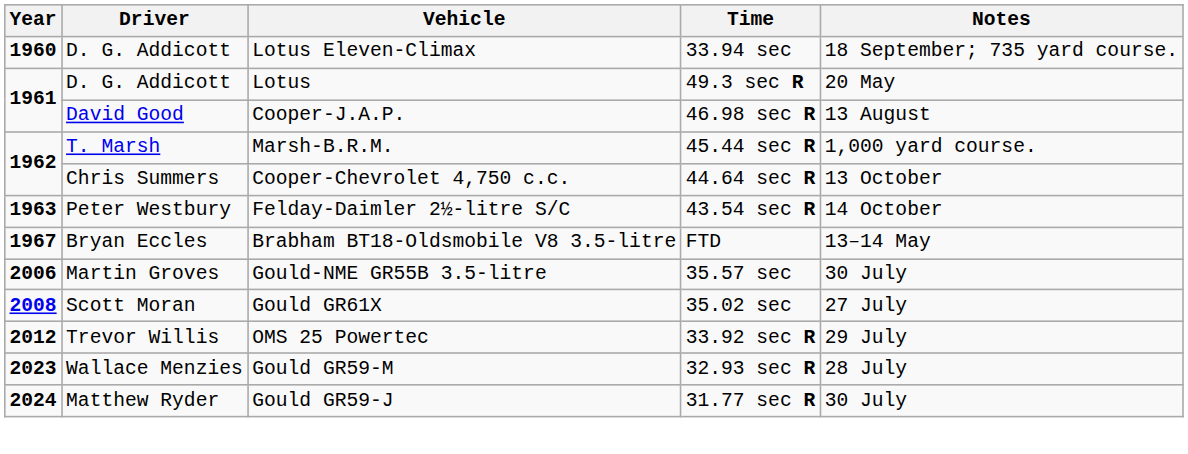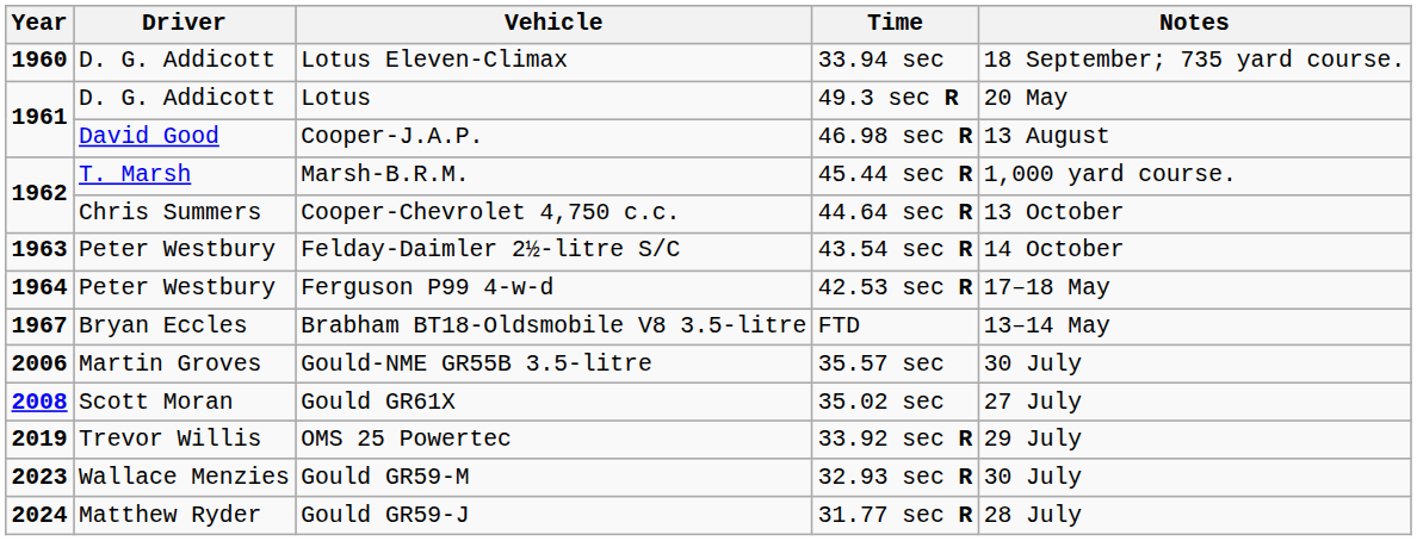 <table class="wikitable" style="font-size: 95%;">
 <tr>
 <th>Year</th>
 <th>Driver</th>
 <th>Vehicle</th>
 <th>Time</th>
 <th>Notes</th>
 </tr>
 <tr>
 <td><strong>1960</strong></td>
 <td>D. G. Addicott</td>
 <td>Lotus Eleven-Climax</td>
 <td>33.94 sec</td>
 <td> 18 September; 735 yard course.</td>
 </tr>
 <tr>
 <td rowspan=2><strong>1961</strong></td>
 <td>D. G. Addicott</td>
 <td>Lotus</td>
 <td>49.3 sec <strong>R</strong></td>
 <td> 20 May</td>
 </tr>
 <tr>
 <td><a href='#'>David Good</a></td>
 <td>Cooper-J.A.P.</td>
 <td>46.98 sec <strong>R</strong></td>
 <td> 13 August</td>
 </tr>
 <tr>
 <td rowspan="2"><strong>1962</strong></td>
 <td><a href='#'>T. Marsh</a></td>
 <td>Marsh-B.R.M.</td>
 <td>45.44 sec <strong>R</strong></td>
 <td>1,000 yard course.</td>
 </tr>
 <tr>
 <td>Chris Summers</td>
 <td>Cooper-Chevrolet 4,750 c.c.</td>
 <td>44.64 sec <strong>R</strong></td>
 <td> 13 October</td>
 </tr>
 <tr>
 <td><strong>1963</strong></td>
 <td>Peter Westbury</td>
 <td>Felday-Daimler 2½-litre S/C</td>
 <td>43.54 sec <strong>R</strong></td>
 <td> 14 October</td>
 </tr>
 <tr>
+<td><strong>1964</strong></td>
+<td>Peter Westbury</td>
+<td>Ferguson P99 4-w-d</td>
+<td>42.53 sec <strong>R</strong></td>
+<td> 17–18 May</td>
+</tr>
+<tr>
 <td><strong>1967</strong></td>
 <td>Bryan Eccles</td>
 <td>Brabham BT18-Oldsmobile V8 3.5-litre</td>
 <td>FTD</td>
 <td> 13–14 May</td>
 </tr>
 <tr>
 <td><strong>2006</strong></td>
 <td>Martin Groves</td>
 <td>Gould-NME GR55B 3.5-litre</td>
 <td>35.57 sec</td>
 <td> 30 July</td>
 </tr>
 <tr>
 <td><strong><a href='#'>2008</a></strong></td>
 <td>Scott Moran</td>
 <td>Gould GR61X</td>
 <td>35.02 sec</td>
 <td>27 July</td>
 </tr>
 <tr>
-<td><strong>2012</strong></td>
+<td><strong>2019</strong></td>
 <td>Trevor Willis</td>
 <td>OMS 25 Powertec</td>
 <td>33.92 sec <strong>R</strong></td>
 <td> 29 July</td>
 </tr>
 <tr>
 <td><strong>2023</strong></td>
 <td>Wallace Menzies</td>
 <td>Gould GR59-M</td>
 <td>32.93 sec <strong>R</strong></td>
-<td>28 July</td>
+<td>30 July</td>
 </tr>
 <tr>
 <td><strong>2024</strong></td>
 <td>Matthew Ryder</td>
 <td>Gould GR59-J</td>
 <td>31.77 sec <strong>R</strong></td>
-<td>30 July</td>
+<td>28 July</td>
 </tr>
 </table>
